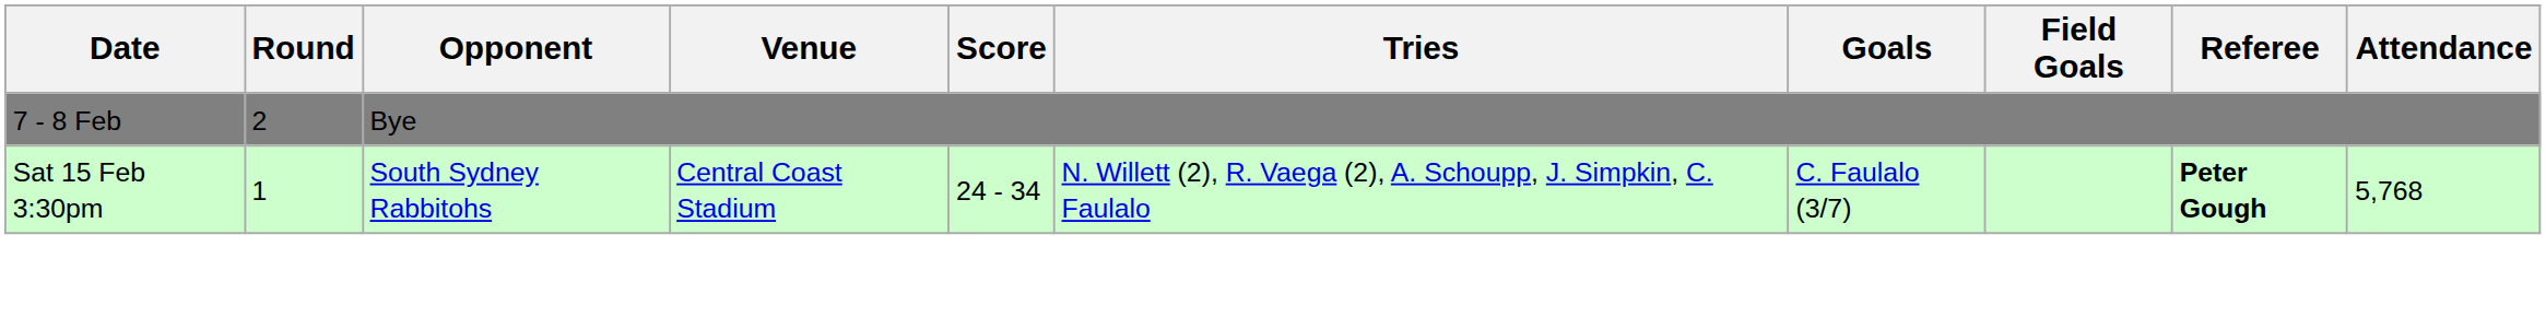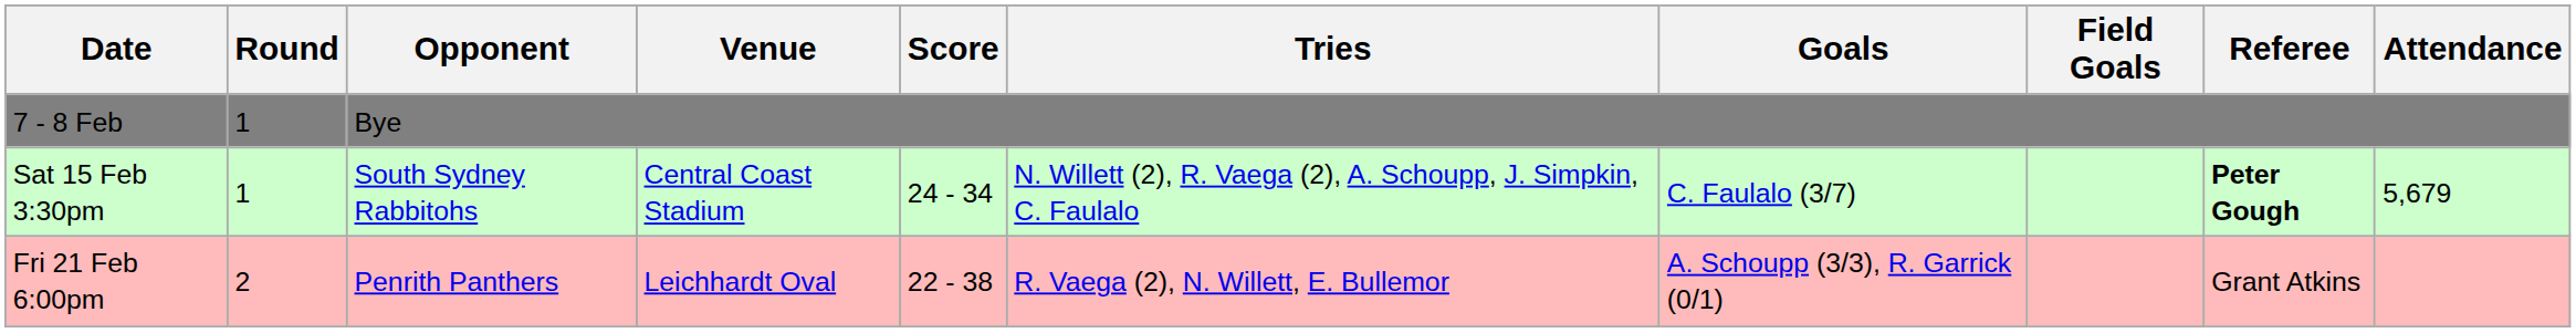 <table class="wikitable">
 <tr>
 <th>Date</th>
 <th>Round</th>
 <th>Opponent</th>
 <th>Venue</th>
 <th>Score</th>
 <th>Tries</th>
 <th>Goals</th>
 <th>Field Goals</th>
 <th>Referee</th>
 <th>Attendance</th>
 </tr>
 <tr bgcolor="#808080">
 <td><small>7 - 8 Feb</small></td>
-<td><small>2</small></td>
+<td><small>1</small></td>
 <td colspan="8"><small>Bye</small></td>
 </tr>
 <tr bgcolor=#CCFFCC>
 <td><small>Sat 15 Feb 3:30pm</small></td>
 <td><small>1</small></td>
 <td><a href='#'><small>South Sydney Rabbitohs</small></a></td>
 <td><a href='#'><small>Central Coast Stadium</small></a></td>
 <td><small>24 - 34</small></td>
 <td><small><a href='#'>N. Willett</a> (2), <a href='#'>R. Vaega</a> (2), <a href='#'>A. Schoupp</a>, <a href='#'>J. Simpkin</a>, <a href='#'>C. Faulalo</a></small></td>
 <td><small><a href='#'>C.  Faulalo</a> (3/7)</small></td>
 <td></td>
 <td><strong><small>Peter Gough</small></strong></td>
-<td><small>5,768</small></td>
+<td><small>5,679</small></td>
+</tr>
+<tr bgcolor=#FFBBBB>
+<td><small>Fri 21 Feb 6:00pm</small></td>
+<td><small>2</small></td>
+<td><a href='#'><small>Penrith Panthers</small></a></td>
+<td><a href='#'><small>Leichhardt Oval</small></a></td>
+<td><small>22 - 38</small></td>
+<td><small><a href='#'>R. Vaega</a> (2), <a href='#'>N. Willett</a>, <a href='#'>E.  Bullemor</a></small></td>
+<td><small><a href='#'>A.  Schoupp</a> (3/3), <a href='#'>R. Garrick</a> (0/1)</small></td>
+<td></td>
+<td><small>Grant Atkins</small></td>
+<td></td>
 </tr>
 </table>
